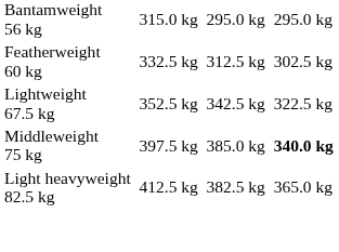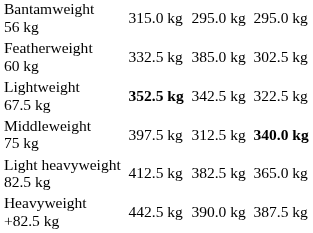 <table>
 <tr>
 <td>Bantamweight<br>56 kg</td>
 <td></td>
 <td>315.0 kg</td>
 <td></td>
 <td>295.0 kg</td>
 <td></td>
 <td>295.0 kg</td>
 </tr>
 <tr>
 <td>Featherweight<br>60 kg</td>
 <td></td>
 <td>332.5 kg</td>
 <td></td>
-<td>312.5 kg</td>
+<td>385.0 kg</td>
 <td></td>
 <td>302.5 kg</td>
 </tr>
 <tr>
 <td>Lightweight<br>67.5 kg</td>
 <td></td>
-<td>352.5 kg</td>
+<td><strong>352.5 kg</strong></td>
 <td></td>
 <td>342.5 kg</td>
 <td></td>
 <td>322.5 kg</td>
 </tr>
 <tr>
 <td>Middleweight<br>75 kg</td>
 <td></td>
 <td>397.5 kg</td>
 <td></td>
-<td>385.0 kg</td>
+<td>312.5 kg</td>
 <td></td>
 <td><strong>340.0 kg</strong></td>
 </tr>
 <tr>
 <td>Light heavyweight<br>82.5 kg</td>
 <td></td>
 <td>412.5 kg</td>
 <td></td>
 <td>382.5 kg</td>
 <td></td>
 <td>365.0 kg</td>
 </tr>
+<tr>
+<td>Heavyweight<br>+82.5 kg</td>
+<td></td>
+<td>442.5 kg</td>
+<td></td>
+<td>390.0 kg</td>
+<td></td>
+<td>387.5 kg</td>
+</tr>
 </table>
